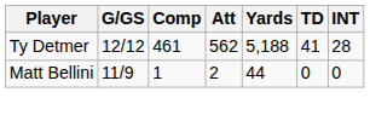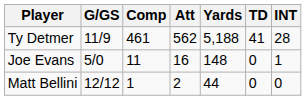 <table class="wikitable">
 <tr>
 <th>Player</th>
 <th>G/GS</th>
 <th>Comp</th>
 <th>Att</th>
 <th>Yards</th>
 <th>TD</th>
 <th>INT</th>
 </tr>
 <tr>
 <td>Ty Detmer</td>
-<td>12/12</td>
+<td>11/9</td>
 <td>461</td>
 <td>562</td>
 <td>5,188</td>
 <td>41</td>
 <td>28</td>
 </tr>
 <tr>
+<td>Joe Evans</td>
+<td>5/0</td>
+<td>11</td>
+<td>16</td>
+<td>148</td>
+<td>0</td>
+<td>1</td>
+</tr>
+<tr>
 <td>Matt Bellini</td>
-<td>11/9</td>
+<td>12/12</td>
 <td>1</td>
 <td>2</td>
 <td>44</td>
 <td>0</td>
 <td>0</td>
 </tr>
 </table>
